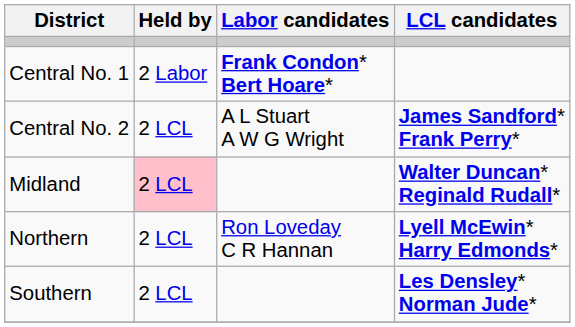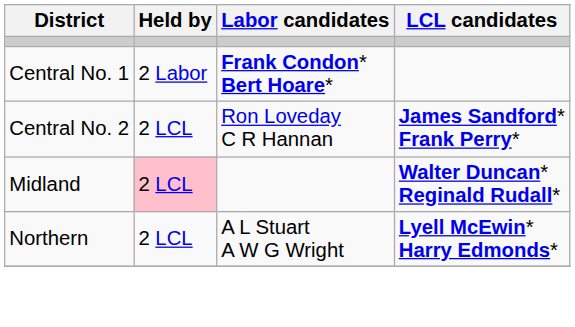 <table class="wikitable">
 <tr>
 <th>District</th>
 <th>Held by</th>
 <th><a href='#'>Labor</a> candidates</th>
 <th><a href='#'>LCL</a> candidates</th>
 </tr>
 <tr bgcolor="#cccccc">
 <td></td>
 <td></td>
 <td></td>
 <td></td>
 </tr>
 <tr>
 <td>Central No. 1</td>
 <td>2 <a href='#'>Labor</a></td>
 <td><strong><a href='#'>Frank Condon</a></strong>* <br> <strong><a href='#'>Bert Hoare</a></strong>*</td>
 <td></td>
 </tr>
 <tr>
 <td>Central No. 2</td>
 <td>2 <a href='#'>LCL</a></td>
-<td>A L Stuart <br> A W G Wright</td>
+<td><a href='#'>Ron Loveday</a> <br> C R Hannan</td>
 <td><strong><a href='#'>James Sandford</a></strong>* <br> <strong><a href='#'>Frank Perry</a></strong>*</td>
 </tr>
 <tr>
 <td>Midland</td>
 <td style="background: pink;">2 <a href='#'>LCL</a></td>
 <td></td>
 <td><strong><a href='#'>Walter Duncan</a></strong>* <br> <strong><a href='#'>Reginald Rudall</a></strong>*</td>
 </tr>
 <tr>
 <td>Northern</td>
 <td>2 <a href='#'>LCL</a></td>
-<td><a href='#'>Ron Loveday</a> <br> C R Hannan</td>
+<td>A L Stuart <br> A W G Wright</td>
 <td><strong><a href='#'>Lyell McEwin</a></strong>* <br> <strong><a href='#'>Harry Edmonds</a></strong>*</td>
-</tr>
-<tr>
-<td>Southern</td>
-<td>2 <a href='#'>LCL</a></td>
-<td></td>
-<td><strong><a href='#'>Les Densley</a></strong>* <br> <strong><a href='#'>Norman Jude</a></strong>*</td>
 </tr>
 <tr>
 </tr>
 </table>
